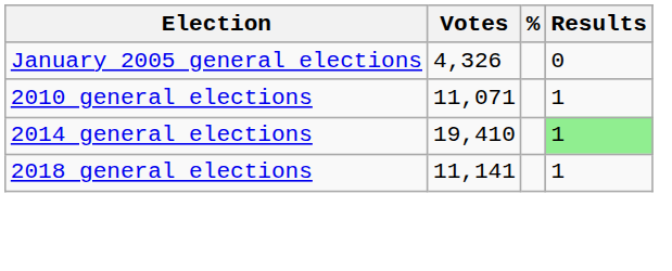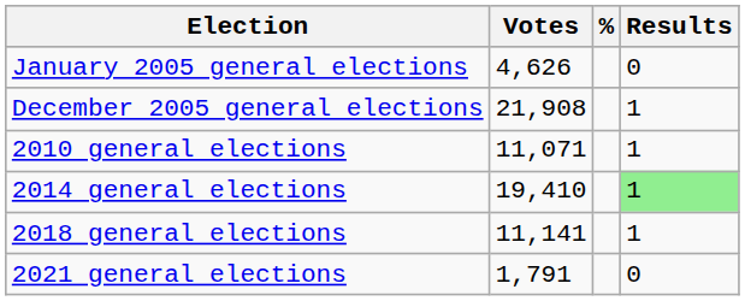 <table class="wikitable">
 <tr>
 <th>Election</th>
 <th>Votes</th>
 <th>%</th>
 <th>Results</th>
 </tr>
 <tr>
 <td><a href='#'>January 2005 general elections</a></td>
-<td>4,326</td>
+<td>4,626</td>
 <td></td>
 <td>0</td>
+</tr>
+<tr>
+<td><a href='#'>December 2005 general elections</a></td>
+<td>21,908</td>
+<td></td>
+<td>1</td>
 </tr>
 <tr>
 <td><a href='#'>2010 general elections</a></td>
 <td>11,071</td>
 <td></td>
 <td>1</td>
 </tr>
 <tr>
 <td><a href='#'>2014 general elections</a></td>
 <td>19,410</td>
 <td></td>
 <td style="background: lightgreen;">1</td>
 </tr>
 <tr>
 <td><a href='#'>2018 general elections</a></td>
 <td>11,141</td>
 <td></td>
 <td>1</td>
 </tr>
+<tr>
+<td><a href='#'>2021 general elections</a></td>
+<td>1,791</td>
+<td></td>
+<td>0</td>
+</tr>
 </table>
